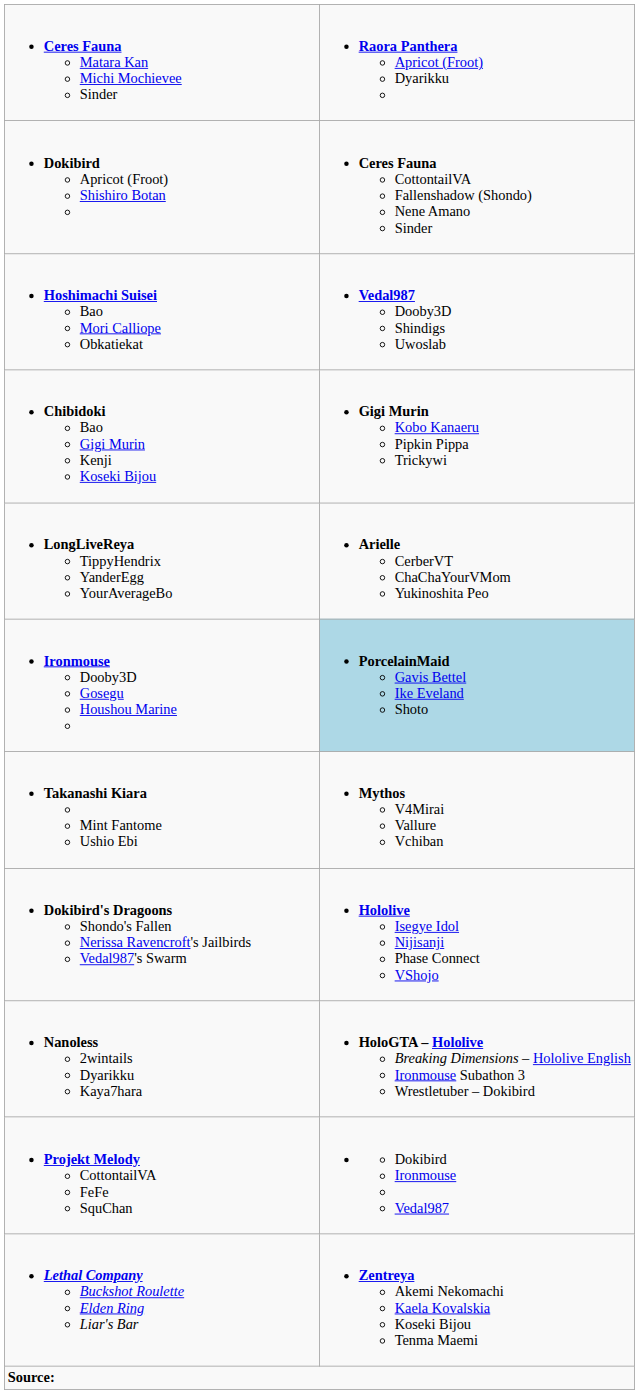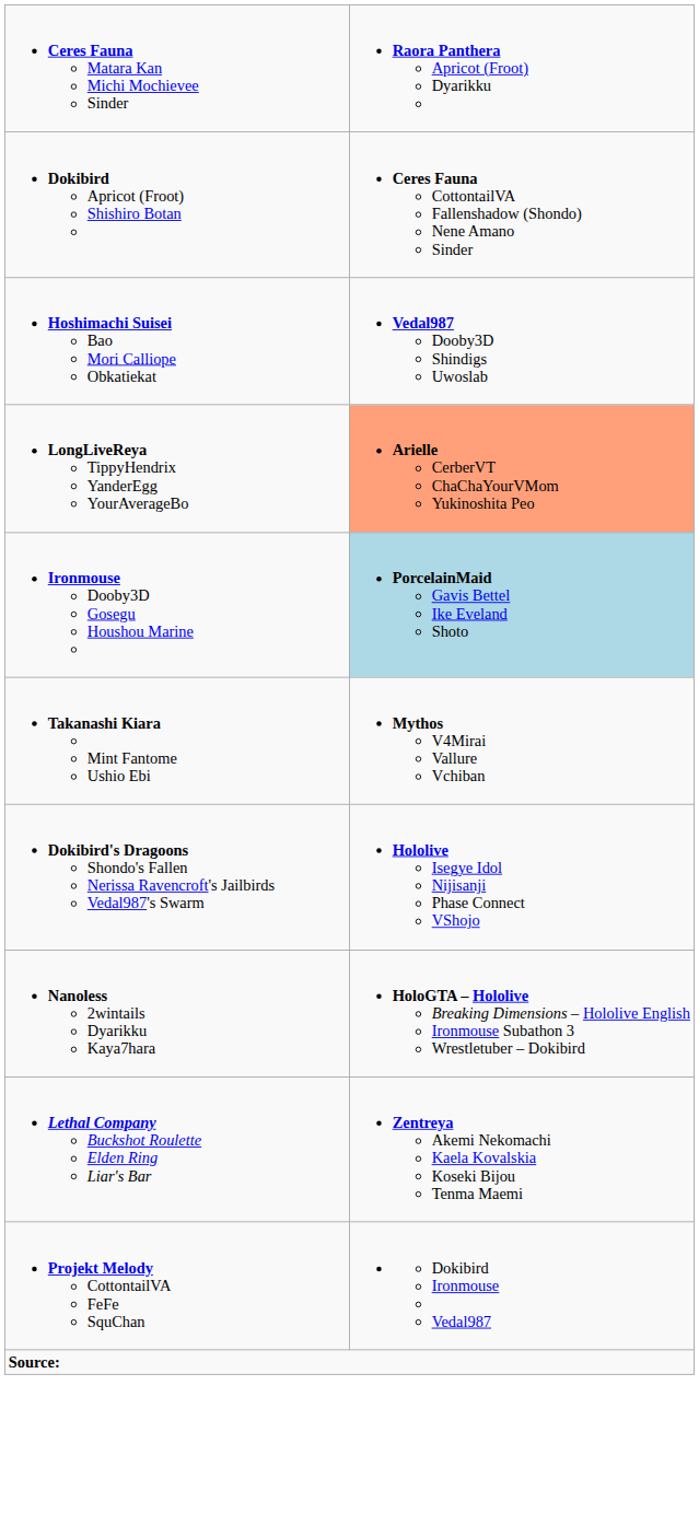 <table class="wikitable">
 <tr>
 <td style="vertical-align:top; width:50%;"><br><ul><li><strong><a href='#'>Ceres Fauna</a></strong><ul><li><a href='#'>Matara Kan</a></li><li><a href='#'>Michi Mochievee</a></li><li>Sinder</li></ul></li></ul></td>
 <td style="vertical-align:top; width:50%;"><br><ul><li><strong><a href='#'>Raora Panthera</a></strong><ul><li><a href='#'>Apricot (Froot)</a></li><li>Dyarikku</li><li></li></ul></li></ul></td>
 </tr>
 <tr>
 <td style="vertical-align:top; width:50%;"><br><ul><li><strong>Dokibird</strong><ul><li>Apricot (Froot)</li><li><a href='#'>Shishiro Botan</a></li><li></li></ul></li></ul></td>
 <td style="vertical-align:top; width:50%;"><br><ul><li><strong>Ceres Fauna</strong><ul><li>CottontailVA</li><li>Fallenshadow (Shondo)</li><li>Nene Amano</li><li>Sinder</li></ul></li></ul></td>
 </tr>
 <tr>
 <td style="vertical-align:top; width:50%;"><br><ul><li><strong><a href='#'>Hoshimachi Suisei</a></strong><ul><li>Bao</li><li><a href='#'>Mori Calliope</a></li><li>Obkatiekat</li></ul></li></ul></td>
 <td style="vertical-align:top; width:50%;"><br><ul><li><strong><a href='#'>Vedal987</a></strong><ul><li>Dooby3D</li><li>Shindigs</li><li>Uwoslab</li></ul></li></ul></td>
 </tr>
 <tr>
-<td style="vertical-align:top; width:50%;"><br><ul><li><strong>Chibidoki</strong><ul><li>Bao</li><li><a href='#'>Gigi Murin</a></li><li>Kenji</li><li><a href='#'>Koseki Bijou</a></li></ul></li></ul></td>
-<td style="vertical-align:top; width:50%;"><br><ul><li><strong>Gigi Murin</strong><ul><li><a href='#'>Kobo Kanaeru</a></li><li>Pipkin Pippa</li><li>Trickywi</li></ul></li></ul></td>
-</tr>
-<tr>
 <td style="vertical-align:top; width:50%;"><br><ul><li><strong>LongLiveReya</strong><ul><li>TippyHendrix</li><li>YanderEgg</li><li>YourAverageBo</li></ul></li></ul></td>
-<td style="vertical-align:top; width:50%;"><br><ul><li><strong>Arielle</strong><ul><li>CerberVT</li><li>ChaChaYourVMom</li><li>Yukinoshita Peo</li></ul></li></ul></td>
+<td style="background: lightsalmon; vertical-align:top; width:50%;"><br><ul><li><strong>Arielle</strong><ul><li>CerberVT</li><li>ChaChaYourVMom</li><li>Yukinoshita Peo</li></ul></li></ul></td>
 </tr>
 <tr>
 <td style="vertical-align:top; width:50%;"><br><ul><li><strong><a href='#'>Ironmouse</a></strong><ul><li>Dooby3D</li><li><a href='#'>Gosegu</a></li><li><a href='#'>Houshou Marine</a></li><li></li></ul></li></ul></td>
 <td style="background: lightblue; vertical-align:top; width:50%;"><br><ul><li><strong>PorcelainMaid</strong><ul><li><a href='#'>Gavis Bettel</a></li><li><a href='#'>Ike Eveland</a></li><li>Shoto</li></ul></li></ul></td>
 </tr>
 <tr>
 <td style="vertical-align:top; width:50%;"><br><ul><li><strong>Takanashi Kiara</strong><ul><li></li><li>Mint Fantome</li><li>Ushio Ebi</li></ul></li></ul></td>
 <td style="vertical-align:top; width:50%;"><br><ul><li><strong>Mythos</strong><ul><li>V4Mirai</li><li>Vallure</li><li>Vchiban</li></ul></li></ul></td>
 </tr>
 <tr>
 <td style="vertical-align:top; width:50%;"><br><ul><li><strong>Dokibird's Dragoons</strong><ul><li>Shondo's Fallen</li><li><a href='#'>Nerissa Ravencroft</a>'s Jailbirds</li><li><a href='#'>Vedal987</a>'s Swarm</li></ul></li></ul></td>
 <td style="vertical-align:top; width:50%;"><br><ul><li><strong><a href='#'>Hololive</a></strong><ul><li><a href='#'>Isegye Idol</a></li><li><a href='#'>Nijisanji</a></li><li>Phase Connect</li><li><a href='#'>VShojo</a></li></ul></li></ul></td>
 </tr>
 <tr>
 <td style="vertical-align:top; width:50%;"><br><ul><li><strong>Nanoless</strong><ul><li>2wintails</li><li>Dyarikku</li><li>Kaya7hara</li></ul></li></ul></td>
 <td style="vertical-align:top; width:50%;"><br><ul><li><strong>HoloGTA – <a href='#'>Hololive</a></strong><ul><li><em>Breaking Dimensions</em>  – <a href='#'>Hololive English</a></li><li><a href='#'>Ironmouse</a> Subathon 3</li><li>Wrestletuber – Dokibird</li></ul></li></ul></td>
 </tr>
 <tr>
+<td style="vertical-align:top; width:50%;"><br><ul><li><strong><em><a href='#'>Lethal Company</a></em></strong><ul><li><em><a href='#'>Buckshot Roulette</a></em></li><li><em><a href='#'>Elden Ring</a></em></li><li><em>Liar's Bar</em></li></ul></li></ul></td>
+<td style="vertical-align:top; width:50%;"><br><ul><li><strong><a href='#'>Zentreya</a></strong><ul><li>Akemi Nekomachi</li><li><a href='#'>Kaela Kovalskia</a></li><li>Koseki Bijou</li><li>Tenma Maemi</li></ul></li></ul></td>
+</tr>
+<tr>
 <td style="vertical-align:top; width:50%;"><br><ul><li><strong><a href='#'>Projekt Melody</a></strong><ul><li>CottontailVA</li><li>FeFe</li><li>SquChan</li></ul></li></ul></td>
 <td style="vertical-align:top; width:50%;"><br><ul><li><strong></strong><ul><li>Dokibird</li><li><a href='#'>Ironmouse</a></li><li></li><li><a href='#'>Vedal987</a></li></ul></li></ul></td>
-</tr>
-<tr>
-<td style="vertical-align:top; width:50%;"><br><ul><li><strong><em><a href='#'>Lethal Company</a></em></strong><ul><li><em><a href='#'>Buckshot Roulette</a></em></li><li><em><a href='#'>Elden Ring</a></em></li><li><em>Liar's Bar</em></li></ul></li></ul></td>
-<td style="vertical-align:top; width:50%;"><br><ul><li><strong><a href='#'>Zentreya</a></strong><ul><li>Akemi Nekomachi</li><li><a href='#'>Kaela Kovalskia</a></li><li>Koseki Bijou</li><li>Tenma Maemi</li></ul></li></ul></td>
 </tr>
 <tr>
 <td colspan="2"><strong>Source:</strong></td>
 </tr>
 </table>
